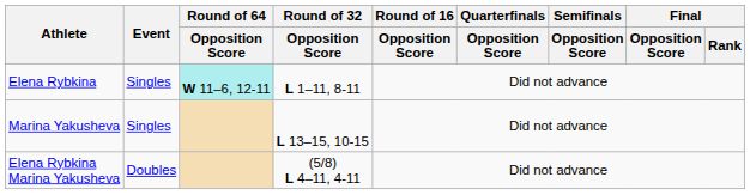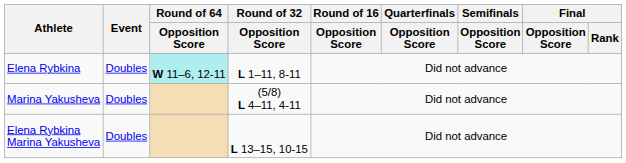 <table class=wikitable style="font-size:90%">
 <tr>
 <th rowspan="2">Athlete</th>
 <th rowspan="2">Event</th>
 <th>Round of 64</th>
 <th>Round of 32</th>
 <th>Round of 16</th>
 <th>Quarterfinals</th>
 <th>Semifinals</th>
 <th colspan="2">Final</th>
 </tr>
 <tr>
 <th>Opposition<br>Score</th>
 <th>Opposition<br>Score</th>
 <th>Opposition<br>Score</th>
 <th>Opposition<br>Score</th>
 <th>Opposition<br>Score</th>
 <th>Opposition<br>Score</th>
 <th>Rank</th>
 </tr>
 <tr>
 <td><a href='#'>Elena Rybkina</a></td>
-<td><a href='#'>Singles</a></td>
+<td><a href='#'>Doubles</a></td>
 <td align="center" style="background: paleturquoise;">  <br><strong>W</strong> 11–6, 12-11</td>
 <td align="center"> <br><strong>L</strong> 1–11, 8-11</td>
 <td colspan = "5" align="center">Did not advance</td>
 </tr>
 <tr>
 <td><a href='#'>Marina Yakusheva</a></td>
-<td><a href='#'>Singles</a></td>
+<td><a href='#'>Doubles</a></td>
 <td colspan = "1" bgcolor="wheat"></td>
-<td align="center"><br><br><strong>L</strong> 13–15, 10-15</td>
+<td align="center">  (5/8)<br><strong>L</strong> 4–11, 4-11</td>
 <td colspan = "5" align="center">Did not advance</td>
 </tr>
 <tr>
 <td><a href='#'>Elena Rybkina</a><br><a href='#'>Marina Yakusheva</a></td>
 <td><a href='#'>Doubles</a></td>
 <td colspan = "1" bgcolor="wheat"></td>
-<td align="center">  (5/8)<br><strong>L</strong> 4–11, 4-11</td>
+<td align="center"><br><br><strong>L</strong> 13–15, 10-15</td>
 <td colspan = "5" align="center">Did not advance</td>
 </tr>
 </table>
